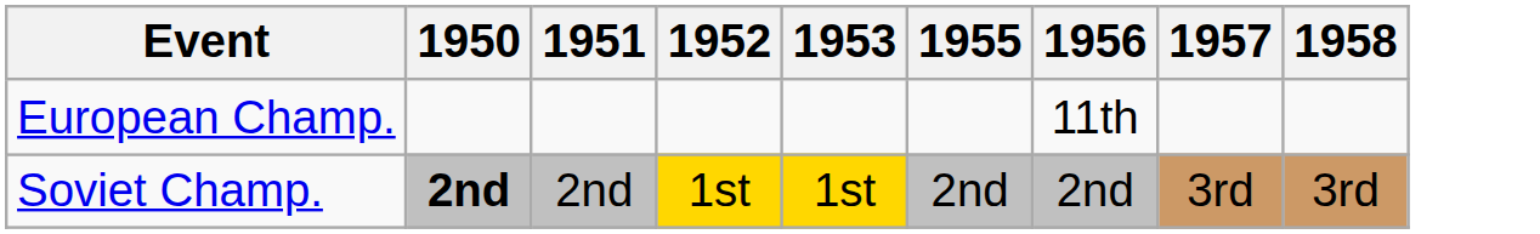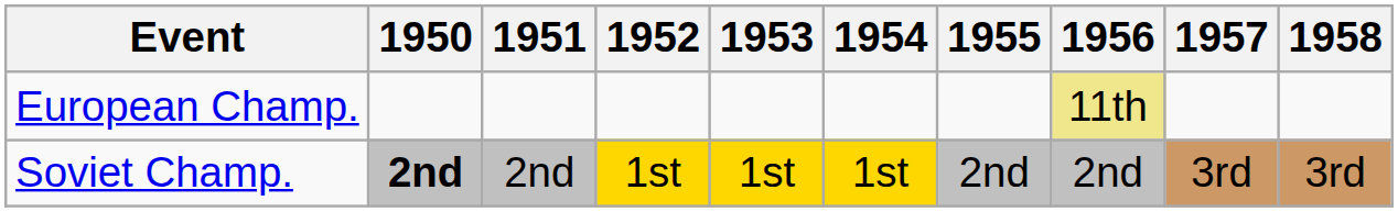 <table class="wikitable" style="text-align:center">
 <tr>
 <th>Event</th>
 <th>1950</th>
 <th>1951</th>
 <th>1952</th>
 <th>1953</th>
+<th>1954</th>
 <th>1955</th>
 <th>1956</th>
 <th>1957</th>
 <th>1958</th>
 </tr>
 <tr>
 <td align=left><a href='#'>European Champ.</a></td>
 <td></td>
 <td></td>
 <td></td>
 <td></td>
 <td></td>
-<td>11th</td>
+<td></td>
+<td style="background: khaki;">11th</td>
 <td></td>
 <td></td>
 </tr>
 <tr>
 <td align=left><a href='#'>Soviet Champ.</a></td>
 <td bgcolor=silver><strong>2nd</strong></td>
 <td bgcolor=silver>2nd</td>
 <td bgcolor=gold>1st</td>
 <td bgcolor=gold>1st</td>
+<td bgcolor=gold>1st</td>
 <td bgcolor=silver>2nd</td>
 <td bgcolor=silver>2nd</td>
 <td bgcolor=cc9966>3rd</td>
 <td bgcolor=cc9966>3rd</td>
 </tr>
 </table>
